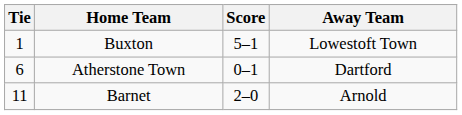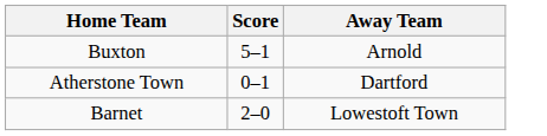 <table class="wikitable" style="text-align:center;">
 <tr>
-<th width=20>Tie</th>
 <th width=175>Home Team</th>
 <th width=20>Score</th>
 <th width=175>Away Team</th>
 </tr>
 <tr>
-<td>1</td>
 <td>Buxton</td>
 <td>5–1</td>
-<td>Lowestoft Town</td>
+<td>Arnold</td>
 </tr>
 <tr>
-<td>6</td>
 <td>Atherstone Town</td>
 <td>0–1</td>
 <td>Dartford</td>
 </tr>
 <tr>
-<td>11</td>
 <td>Barnet</td>
 <td>2–0</td>
-<td>Arnold</td>
+<td>Lowestoft Town</td>
 </tr>
 </table>
